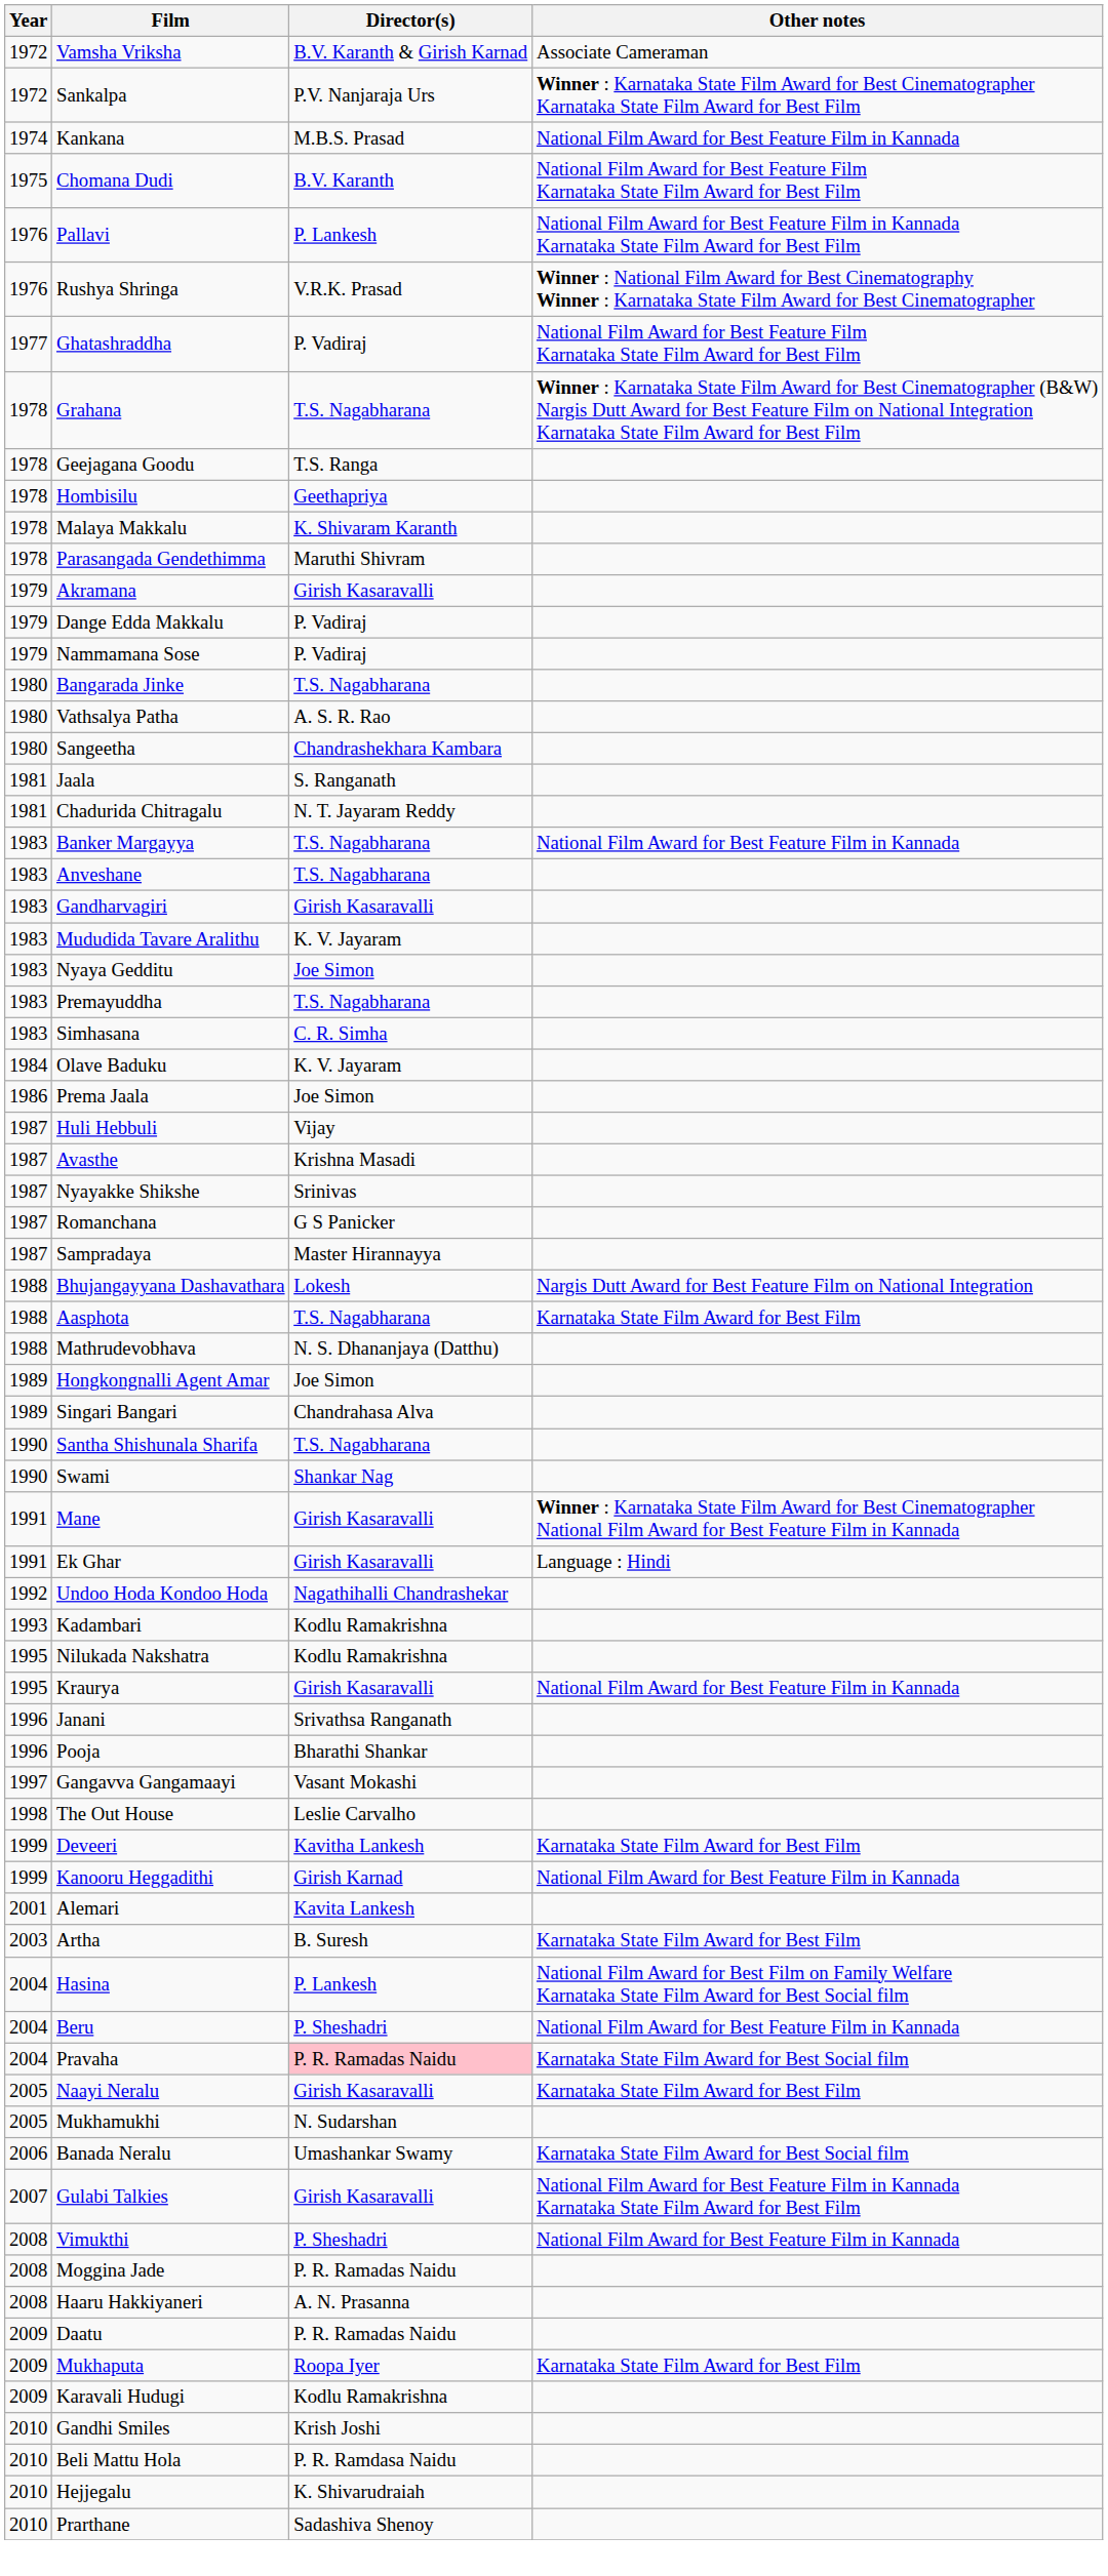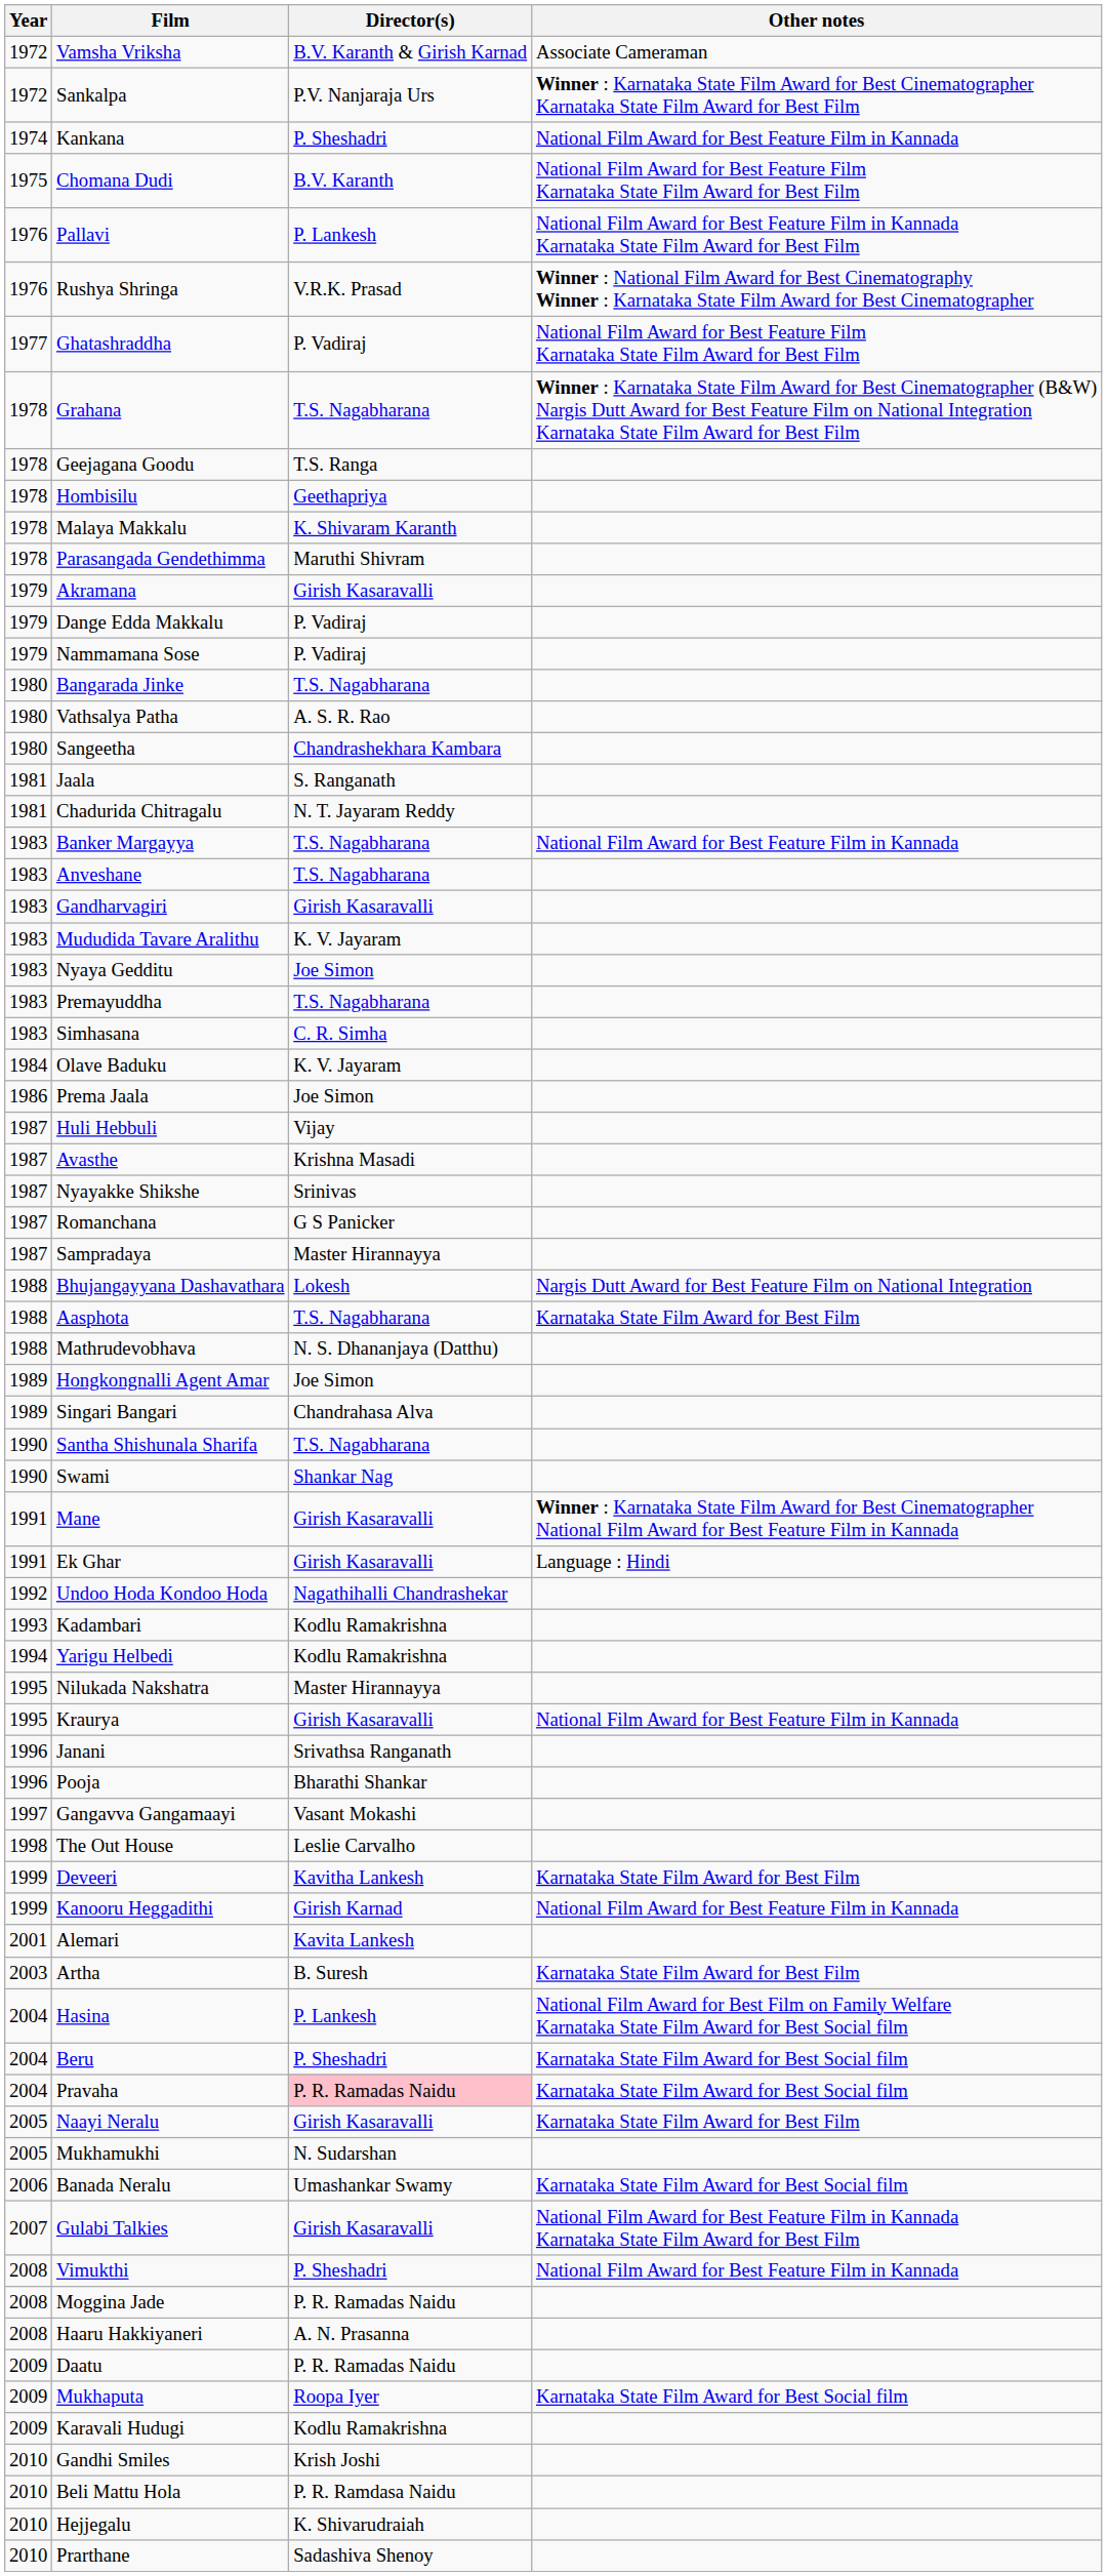 <table class="wikitable sortable" style="font-size: 95%;">
 <tr>
 <th>Year</th>
 <th>Film</th>
 <th>Director(s)</th>
 <th>Other notes</th>
 </tr>
 <tr>
 <td>1972</td>
 <td><a href='#'>Vamsha Vriksha</a></td>
 <td><a href='#'>B.V. Karanth</a> & <a href='#'>Girish Karnad</a></td>
 <td>Associate Cameraman</td>
 </tr>
 <tr>
 <td>1972</td>
 <td>Sankalpa</td>
 <td>P.V. Nanjaraja Urs</td>
 <td><strong>Winner</strong> : <a href='#'>Karnataka State Film Award for Best Cinematographer</a> <br> <a href='#'>Karnataka State Film Award for Best Film</a></td>
 </tr>
 <tr>
 <td>1974</td>
 <td>Kankana</td>
-<td>M.B.S. Prasad</td>
+<td><a href='#'>P. Sheshadri</a></td>
 <td><a href='#'>National Film Award for Best Feature Film in Kannada</a></td>
 </tr>
 <tr>
 <td>1975</td>
 <td><a href='#'>Chomana Dudi</a></td>
 <td><a href='#'>B.V. Karanth</a></td>
 <td><a href='#'>National Film Award for Best Feature Film</a> <br><a href='#'>Karnataka State Film Award for Best Film</a></td>
 </tr>
 <tr>
 <td>1976</td>
 <td><a href='#'>Pallavi</a></td>
 <td><a href='#'>P. Lankesh</a></td>
 <td><a href='#'>National Film Award for Best Feature Film in Kannada</a> <br> <a href='#'>Karnataka State Film Award for Best Film</a></td>
 </tr>
 <tr>
 <td>1976</td>
 <td>Rushya Shringa</td>
 <td>V.R.K. Prasad</td>
 <td><strong>Winner</strong> : <a href='#'>National Film Award for Best Cinematography</a><br> <strong>Winner</strong> : <a href='#'>Karnataka State Film Award for Best Cinematographer</a></td>
 </tr>
 <tr>
 <td>1977</td>
 <td><a href='#'>Ghatashraddha</a></td>
 <td>P. Vadiraj</td>
 <td><a href='#'>National Film Award for Best Feature Film</a><br><a href='#'>Karnataka State Film Award for Best Film</a></td>
 </tr>
 <tr>
 <td>1978</td>
 <td><a href='#'>Grahana</a></td>
 <td><a href='#'>T.S. Nagabharana</a></td>
 <td><strong>Winner</strong> : <a href='#'>Karnataka State Film Award for Best Cinematographer</a> (B&W) <br> <a href='#'>Nargis Dutt Award for Best Feature Film on National Integration</a><br><a href='#'>Karnataka State Film Award for Best Film</a></td>
 </tr>
 <tr>
 <td>1978</td>
 <td>Geejagana Goodu</td>
 <td>T.S. Ranga</td>
 <td></td>
 </tr>
 <tr>
 <td>1978</td>
 <td><a href='#'>Hombisilu</a></td>
 <td><a href='#'>Geethapriya</a></td>
 <td></td>
 </tr>
 <tr>
 <td>1978</td>
 <td>Malaya Makkalu</td>
 <td><a href='#'>K. Shivaram Karanth</a></td>
 <td></td>
 </tr>
 <tr>
 <td>1978</td>
 <td><a href='#'>Parasangada Gendethimma</a></td>
 <td>Maruthi Shivram</td>
 <td></td>
 </tr>
 <tr>
 <td>1979</td>
 <td><a href='#'>Akramana</a></td>
 <td><a href='#'>Girish Kasaravalli</a></td>
 <td></td>
 </tr>
 <tr>
 <td>1979</td>
 <td>Dange Edda Makkalu</td>
 <td>P. Vadiraj</td>
 <td></td>
 </tr>
 <tr>
 <td>1979</td>
 <td>Nammamana Sose</td>
 <td>P. Vadiraj</td>
 <td></td>
 </tr>
 <tr>
 <td>1980</td>
 <td><a href='#'>Bangarada Jinke</a></td>
 <td><a href='#'>T.S. Nagabharana</a></td>
 <td></td>
 </tr>
 <tr>
 <td>1980</td>
 <td>Vathsalya Patha</td>
 <td>A. S. R. Rao</td>
 <td></td>
 </tr>
 <tr>
 <td>1980</td>
 <td>Sangeetha</td>
 <td><a href='#'>Chandrashekhara Kambara</a></td>
 <td></td>
 </tr>
 <tr>
 <td>1981</td>
 <td>Jaala</td>
 <td>S. Ranganath</td>
 <td></td>
 </tr>
 <tr>
 <td>1981</td>
 <td>Chadurida Chitragalu</td>
 <td>N. T. Jayaram Reddy</td>
 <td></td>
 </tr>
 <tr>
 <td>1983</td>
 <td><a href='#'>Banker Margayya</a></td>
 <td><a href='#'>T.S. Nagabharana</a></td>
 <td><a href='#'>National Film Award for Best Feature Film in Kannada</a></td>
 </tr>
 <tr>
 <td>1983</td>
 <td><a href='#'>Anveshane</a></td>
 <td><a href='#'>T.S. Nagabharana</a></td>
 <td></td>
 </tr>
 <tr>
 <td>1983</td>
 <td><a href='#'>Gandharvagiri</a></td>
 <td><a href='#'>Girish Kasaravalli</a></td>
 <td></td>
 </tr>
 <tr>
 <td>1983</td>
 <td><a href='#'>Mududida Tavare Aralithu</a></td>
 <td>K. V. Jayaram</td>
 <td></td>
 </tr>
 <tr>
 <td>1983</td>
 <td>Nyaya Gedditu</td>
 <td><a href='#'>Joe Simon</a></td>
 <td></td>
 </tr>
 <tr>
 <td>1983</td>
 <td>Premayuddha</td>
 <td><a href='#'>T.S. Nagabharana</a></td>
 <td></td>
 </tr>
 <tr>
 <td>1983</td>
 <td>Simhasana</td>
 <td><a href='#'>C. R. Simha</a></td>
 <td></td>
 </tr>
 <tr>
 <td>1984</td>
 <td>Olave Baduku</td>
 <td>K. V. Jayaram</td>
 <td></td>
 </tr>
 <tr>
 <td>1986</td>
 <td>Prema Jaala</td>
 <td>Joe Simon</td>
 <td></td>
 </tr>
 <tr>
 <td>1987</td>
 <td><a href='#'>Huli Hebbuli</a></td>
 <td>Vijay</td>
 <td></td>
 </tr>
 <tr>
 <td>1987</td>
 <td><a href='#'>Avasthe</a></td>
 <td>Krishna Masadi</td>
 <td></td>
 </tr>
 <tr>
 <td>1987</td>
 <td>Nyayakke Shikshe</td>
 <td>Srinivas</td>
 <td></td>
 </tr>
 <tr>
 <td>1987</td>
 <td>Romanchana</td>
 <td>G S Panicker</td>
 <td></td>
 </tr>
 <tr>
 <td>1987</td>
 <td>Sampradaya</td>
 <td>Master Hirannayya</td>
 <td></td>
 </tr>
 <tr>
 <td>1988</td>
 <td><a href='#'>Bhujangayyana Dashavathara</a></td>
 <td><a href='#'>Lokesh</a></td>
 <td><a href='#'>Nargis Dutt Award for Best Feature Film on National Integration</a></td>
 </tr>
 <tr>
 <td>1988</td>
 <td><a href='#'>Aasphota</a></td>
 <td><a href='#'>T.S. Nagabharana</a></td>
 <td><a href='#'>Karnataka State Film Award for Best Film</a></td>
 </tr>
 <tr>
 <td>1988</td>
 <td>Mathrudevobhava</td>
 <td>N. S. Dhananjaya (Datthu)</td>
 <td></td>
 </tr>
 <tr>
 <td>1989</td>
 <td><a href='#'>Hongkongnalli Agent Amar</a></td>
 <td>Joe Simon</td>
 <td></td>
 </tr>
 <tr>
 <td>1989</td>
 <td>Singari Bangari</td>
 <td>Chandrahasa Alva</td>
 <td></td>
 </tr>
 <tr>
 <td>1990</td>
 <td><a href='#'>Santha Shishunala Sharifa</a></td>
 <td><a href='#'>T.S. Nagabharana</a></td>
 <td></td>
 </tr>
 <tr>
 <td>1990</td>
 <td>Swami</td>
 <td><a href='#'>Shankar Nag</a></td>
 <td></td>
 </tr>
 <tr>
 <td>1991</td>
 <td><a href='#'>Mane</a></td>
 <td><a href='#'>Girish Kasaravalli</a></td>
 <td><strong>Winner</strong> : <a href='#'>Karnataka State Film Award for Best Cinematographer</a><br> <a href='#'>National Film Award for Best Feature Film in Kannada</a></td>
 </tr>
 <tr>
 <td>1991</td>
 <td>Ek Ghar</td>
 <td><a href='#'>Girish Kasaravalli</a></td>
 <td>Language : <a href='#'>Hindi</a></td>
 </tr>
 <tr>
 <td>1992</td>
 <td><a href='#'> Undoo Hoda Kondoo Hoda</a></td>
 <td><a href='#'>Nagathihalli Chandrashekar</a></td>
 <td></td>
 </tr>
 <tr>
 <td>1993</td>
 <td>Kadambari</td>
 <td>Kodlu Ramakrishna</td>
 <td></td>
 </tr>
 <tr>
+<td>1994</td>
+<td><a href='#'>Yarigu Helbedi</a></td>
+<td>Kodlu Ramakrishna</td>
+<td></td>
+</tr>
+<tr>
 <td>1995</td>
 <td>Nilukada Nakshatra</td>
-<td>Kodlu Ramakrishna</td>
+<td>Master Hirannayya</td>
 <td></td>
 </tr>
 <tr>
 <td>1995</td>
 <td>Kraurya</td>
 <td><a href='#'>Girish Kasaravalli</a></td>
 <td><a href='#'>National Film Award for Best Feature Film in Kannada</a></td>
 </tr>
 <tr>
 <td>1996</td>
 <td>Janani</td>
 <td>Srivathsa Ranganath</td>
 <td></td>
 </tr>
 <tr>
 <td>1996</td>
 <td>Pooja</td>
 <td>Bharathi Shankar</td>
 <td></td>
 </tr>
 <tr>
 <td>1997</td>
 <td>Gangavva Gangamaayi</td>
 <td>Vasant Mokashi</td>
 <td></td>
 </tr>
 <tr>
 <td>1998</td>
 <td>The Out House</td>
 <td>Leslie Carvalho</td>
 <td></td>
 </tr>
 <tr>
 <td>1999</td>
 <td><a href='#'>Deveeri</a></td>
 <td><a href='#'>Kavitha Lankesh</a></td>
 <td><a href='#'>Karnataka State Film Award for Best Film</a></td>
 </tr>
 <tr>
 <td>1999</td>
 <td><a href='#'>Kanooru Heggadithi</a></td>
 <td><a href='#'>Girish Karnad</a></td>
 <td><a href='#'>National Film Award for Best Feature Film in Kannada</a></td>
 </tr>
 <tr>
 <td>2001</td>
 <td>Alemari</td>
 <td><a href='#'>Kavita Lankesh</a></td>
 <td></td>
 </tr>
 <tr>
 <td>2003</td>
 <td>Artha</td>
 <td>B. Suresh</td>
 <td><a href='#'>Karnataka State Film Award for Best Film</a></td>
 </tr>
 <tr>
 <td>2004</td>
 <td><a href='#'>Hasina</a></td>
 <td><a href='#'>P. Lankesh</a></td>
 <td><a href='#'>National Film Award for Best Film on Family Welfare</a> <br> <a href='#'>Karnataka State Film Award for Best Social film</a></td>
 </tr>
 <tr>
 <td>2004</td>
 <td><a href='#'>Beru</a></td>
 <td><a href='#'>P. Sheshadri</a></td>
-<td><a href='#'>National Film Award for Best Feature Film in Kannada</a></td>
+<td><a href='#'>Karnataka State Film Award for Best Social film</a></td>
 </tr>
 <tr>
 <td>2004</td>
 <td>Pravaha</td>
 <td style="background: pink;">P. R. Ramadas Naidu</td>
 <td><a href='#'>Karnataka State Film Award for Best Social film</a></td>
 </tr>
 <tr>
 <td>2005</td>
 <td><a href='#'>Naayi Neralu</a></td>
 <td><a href='#'>Girish Kasaravalli</a></td>
 <td><a href='#'>Karnataka State Film Award for Best Film</a></td>
 </tr>
 <tr>
 <td>2005</td>
 <td>Mukhamukhi</td>
 <td>N. Sudarshan</td>
 <td></td>
 </tr>
 <tr>
 <td>2006</td>
 <td>Banada Neralu</td>
 <td>Umashankar Swamy</td>
 <td><a href='#'>Karnataka State Film Award for Best Social film</a></td>
 </tr>
 <tr>
 <td>2007</td>
 <td><a href='#'>Gulabi Talkies</a></td>
 <td><a href='#'>Girish Kasaravalli</a></td>
 <td><a href='#'>National Film Award for Best Feature Film in Kannada</a> <br> <a href='#'>Karnataka State Film Award for Best Film</a></td>
 </tr>
 <tr>
 <td>2008</td>
 <td><a href='#'>Vimukthi</a></td>
 <td><a href='#'>P. Sheshadri</a></td>
 <td><a href='#'>National Film Award for Best Feature Film in Kannada</a></td>
 </tr>
 <tr>
 <td>2008</td>
 <td>Moggina Jade</td>
 <td>P. R. Ramadas Naidu</td>
 <td></td>
 </tr>
 <tr>
 <td>2008</td>
 <td>Haaru Hakkiyaneri</td>
 <td>A. N. Prasanna</td>
 <td></td>
 </tr>
 <tr>
 <td>2009</td>
 <td>Daatu</td>
 <td>P. R. Ramadas Naidu</td>
 <td></td>
 </tr>
 <tr>
 <td>2009</td>
 <td><a href='#'>Mukhaputa</a></td>
 <td><a href='#'>Roopa Iyer</a></td>
-<td><a href='#'>Karnataka State Film Award for Best Film</a></td>
+<td><a href='#'>Karnataka State Film Award for Best Social film</a></td>
 </tr>
 <tr>
 <td>2009</td>
 <td>Karavali Hudugi</td>
 <td>Kodlu Ramakrishna</td>
 <td></td>
 </tr>
 <tr>
 <td>2010</td>
 <td>Gandhi Smiles</td>
 <td>Krish Joshi</td>
 <td></td>
 </tr>
 <tr>
 <td>2010</td>
 <td>Beli Mattu Hola</td>
 <td>P. R. Ramdasa Naidu</td>
 <td></td>
 </tr>
 <tr>
 <td>2010</td>
 <td>Hejjegalu</td>
 <td>K. Shivarudraiah</td>
 <td></td>
 </tr>
 <tr>
 <td>2010</td>
 <td>Prarthane</td>
 <td>Sadashiva Shenoy</td>
 <td></td>
 </tr>
 </table>
